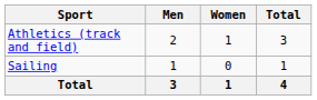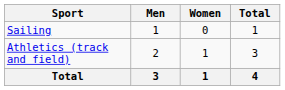 <table class="wikitable sortable" style="text-align:center;">
 <tr>
 <th width=150>Sport</th>
 <th width=55>Men</th>
 <th width=55>Women</th>
 <th width=55>Total</th>
 </tr>
 <tr>
+<td align=left><a href='#'>Sailing</a></td>
+<td>1</td>
+<td>0</td>
+<td>1</td>
+</tr>
+<tr>
 <td align=left><a href='#'>Athletics (track and field)</a></td>
 <td>2</td>
 <td>1</td>
 <td>3</td>
-</tr>
-<tr>
-<td align=left><a href='#'>Sailing</a></td>
-<td>1</td>
-<td>0</td>
-<td>1</td>
 </tr>
 <tr>
 <th>Total</th>
 <th>3</th>
 <th>1</th>
 <th>4</th>
 </tr>
 </table>
